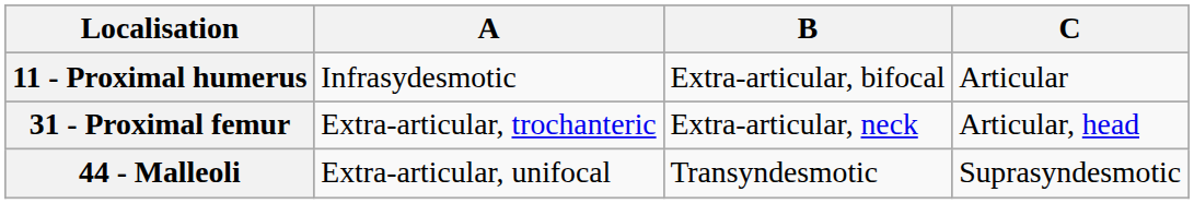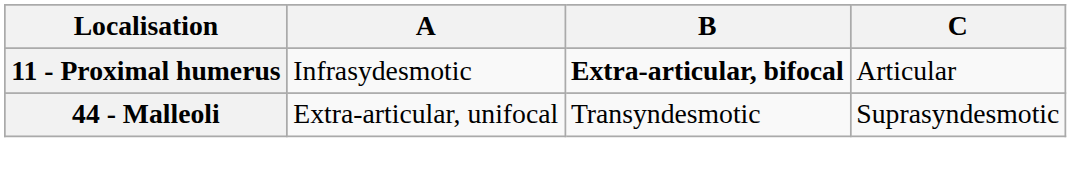 <table class="wikitable">
 <tr>
 <th>Localisation</th>
 <th>A</th>
 <th>B</th>
 <th>C</th>
 </tr>
 <tr>
 <th>11 - Proximal humerus</th>
 <td>Infrasydesmotic</td>
-<td>Extra-articular, bifocal</td>
+<td><strong>Extra-articular, bifocal</strong></td>
 <td>Articular</td>
-</tr>
-<tr>
-<th>31 - Proximal femur</th>
-<td>Extra-articular, <a href='#'>trochanteric</a></td>
-<td>Extra-articular, <a href='#'>neck</a></td>
-<td>Articular, <a href='#'>head</a></td>
 </tr>
 <tr>
 <th>44 - Malleoli</th>
 <td>Extra-articular, unifocal</td>
 <td>Transyndesmotic</td>
 <td>Suprasyndesmotic</td>
 </tr>
 </table>
